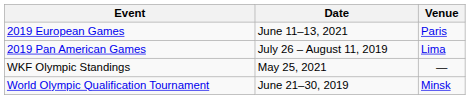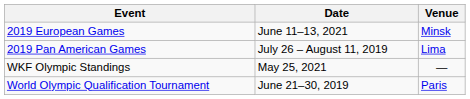 <table class="wikitable" width=650>
 <tr>
 <th>Event</th>
 <th>Date</th>
 <th>Venue</th>
 </tr>
 <tr>
 <td><a href='#'>2019 European Games</a></td>
 <td>June 11–13, 2021</td>
-<td> <a href='#'>Paris</a></td>
+<td> <a href='#'>Minsk</a></td>
 </tr>
 <tr>
 <td><a href='#'>2019 Pan American Games</a></td>
 <td>July 26 – August 11, 2019</td>
 <td> <a href='#'>Lima</a></td>
 </tr>
 <tr>
 <td>WKF Olympic Standings</td>
 <td>May 25, 2021</td>
 <td align="center">—</td>
 </tr>
 <tr>
 <td><a href='#'>World Olympic Qualification Tournament</a></td>
 <td>June 21–30, 2019</td>
-<td> <a href='#'>Minsk</a></td>
+<td> <a href='#'>Paris</a></td>
 </tr>
 </table>
